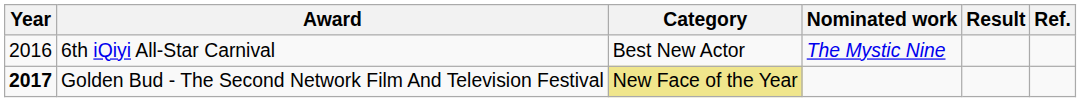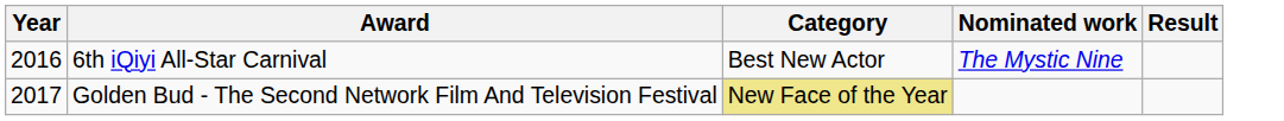 <table class="wikitable">
 <tr>
 <th>Year</th>
 <th>Award</th>
 <th>Category</th>
 <th>Nominated work</th>
 <th>Result</th>
-<th>Ref.</th>
 </tr>
 <tr>
 <td>2016</td>
 <td>6th <a href='#'>iQiyi</a> All-Star Carnival</td>
 <td>Best New Actor</td>
 <td><em><a href='#'>The Mystic Nine</a></em></td>
 <td></td>
-<td></td>
 </tr>
 <tr>
-<td><strong>2017</strong></td>
+<td>2017</td>
 <td>Golden Bud - The Second Network Film And Television Festival</td>
 <td style="background: khaki;">New Face of the Year</td>
 <td></td>
 <td></td>
-<td></td>
 </tr>
 </table>
